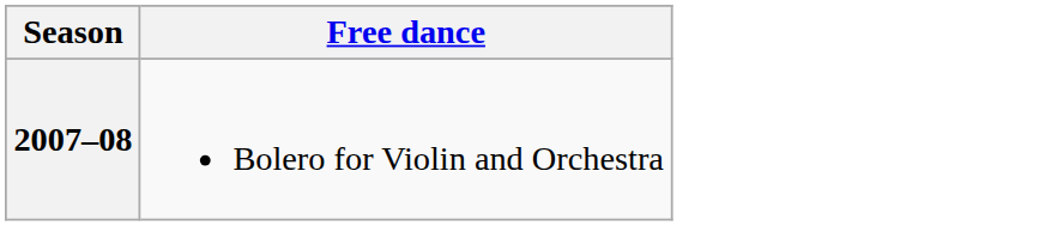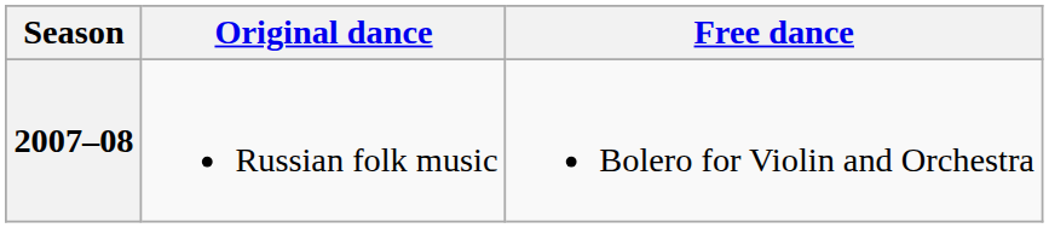 <table class=wikitable style=text-align:center>
 <tr>
 <th>Season</th>
+<th><a href='#'>Original dance</a></th>
 <th><a href='#'>Free dance</a></th>
 </tr>
 <tr>
 <th>2007–08 <br> </th>
+<td><br><ul><li>Russian folk music</li></ul></td>
 <td><br><ul><li>Bolero for Violin and Orchestra <br></li></ul></td>
 </tr>
 </table>
